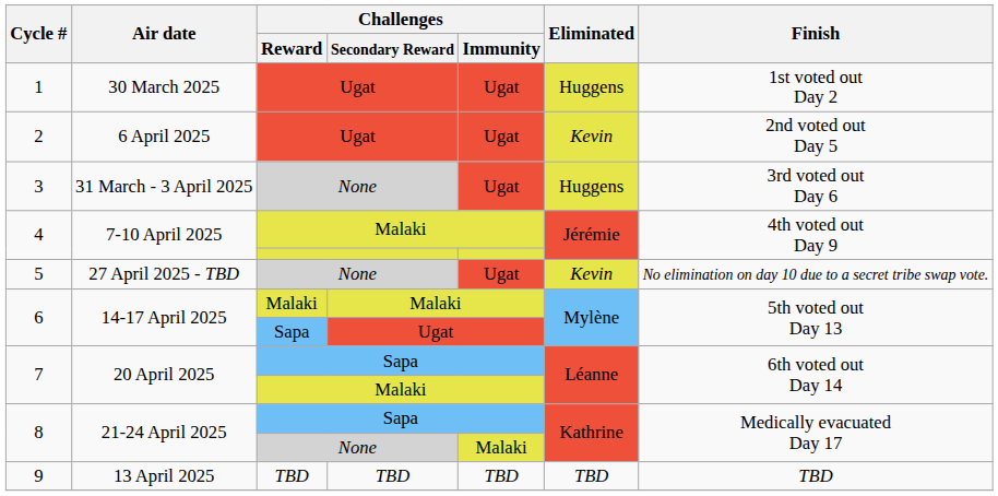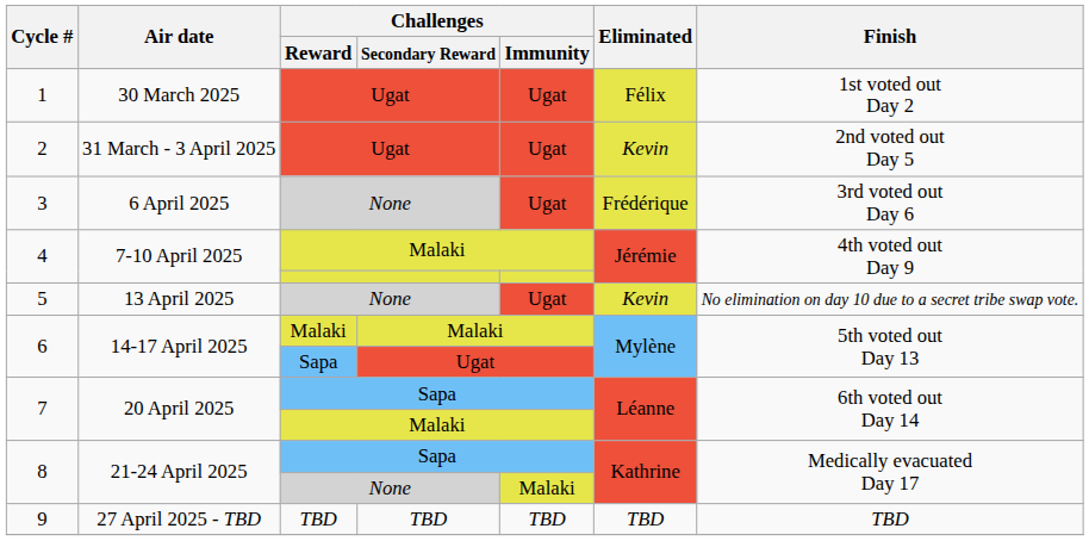 <table class="wikitable" style="margin:auto; text-align:center">
 <tr>
 <th rowspan="2">Cycle #</th>
 <th rowspan="2">Air date</th>
 <th colspan="3">Challenges</th>
 <th rowspan="2">Eliminated</th>
 <th rowspan="2">Finish</th>
 </tr>
 <tr>
 <th colspan="1">Reward</th>
 <th colspan="1"><small>Secondary Reward</small></th>
 <th>Immunity</th>
 </tr>
 <tr>
 <td>1</td>
 <td>30 March 2025</td>
 <td bgcolor="#ee503a" colspan="2">Ugat</td>
 <td bgcolor="#ee503a">Ugat</td>
-<td bgcolor="#e6e64a">Huggens</td>
+<td bgcolor="#e6e64a">Félix</td>
 <td>1st voted out<br>Day 2</td>
 </tr>
 <tr>
 <td>2</td>
-<td>6 April 2025</td>
+<td>31 March - 3 April 2025</td>
 <td bgcolor="#ee503a" colspan="2">Ugat</td>
 <td bgcolor="#ee503a">Ugat</td>
 <td bgcolor="#e6e64a"><em>Kevin</em></td>
 <td>2nd voted out<br>Day 5</td>
 </tr>
 <tr>
 <td>3</td>
-<td>31 March - 3 April 2025</td>
+<td>6 April 2025</td>
 <td bgcolor="lightgray" colspan="2"><em>None</em></td>
 <td bgcolor="#ee503a">Ugat</td>
-<td bgcolor="#e6e64a">Huggens</td>
+<td bgcolor="#e6e64a">Frédérique</td>
 <td>3rd voted out<br>Day 6</td>
 </tr>
 <tr>
 <td rowspan="2">4</td>
 <td rowspan="2">7-10 April 2025</td>
 <td colspan="3" bgcolor="#e6e64a">Malaki</td>
 <td rowspan="2" bgcolor="#ee503a">Jérémie</td>
 <td rowspan="2">4th voted out<br>Day 9</td>
 </tr>
 <tr>
 <td bgcolor="#e6e64a" colspan="2"></td>
 <td bgcolor="#e6e64a"></td>
 </tr>
 <tr>
 <td>5</td>
-<td>27 April 2025 - <em>TBD</em></td>
+<td>13 April 2025</td>
 <td bgcolor="lightgray" colspan="2"><em>None</em></td>
 <td bgcolor="#ee503a">Ugat</td>
 <td bgcolor="#e6e64a"><em>Kevin</em></td>
 <td><em><small>No elimination on day 10 due to a secret tribe swap vote.</small></em></td>
 </tr>
 <tr>
 <td rowspan="2">6</td>
 <td rowspan="2">14-17 April 2025</td>
 <td bgcolor="#e6e64a">Malaki</td>
 <td colspan="2" bgcolor="#e6e64a">Malaki</td>
 <td bgcolor="#6fbff7" rowspan="2">Mylène</td>
 <td rowspan="2">5th voted out<br>Day 13</td>
 </tr>
 <tr>
 <td bgcolor="#6fbff7">Sapa</td>
 <td bgcolor= "#ee503a"  colspan="2">Ugat</td>
 </tr>
 <tr>
 <td rowspan="2">7</td>
 <td rowspan="2">20 April 2025</td>
 <td colspan="3" bgcolor="#6fbff7">Sapa</td>
 <td bgcolor= "#ee503a"  rowspan="2">Léanne</td>
 <td rowspan="2">6th voted out<br>Day 14</td>
 </tr>
 <tr>
 <td colspan="3" bgcolor="#e6e64a">Malaki</td>
 </tr>
 <tr>
 <td rowspan="2">8</td>
 <td rowspan="2">21-24 April 2025</td>
 <td colspan="3" bgcolor="#6fbff7">Sapa</td>
 <td bgcolor= "#ee503a"  rowspan="2">Kathrine</td>
 <td rowspan="2">Medically evacuated<br>Day 17</td>
 </tr>
 <tr>
 <td colspan="2" bgcolor="lightgray"><em>None</em></td>
 <td bgcolor="#e6e64a">Malaki</td>
 </tr>
 <tr>
 <td>9</td>
-<td>13 April 2025</td>
+<td>27 April 2025 - <em>TBD</em></td>
 <td><em>TBD</em></td>
 <td><em>TBD</em></td>
 <td><em>TBD</em></td>
 <td><em>TBD</em></td>
 <td><em>TBD</em></td>
 </tr>
 <tr>
 </tr>
 </table>
